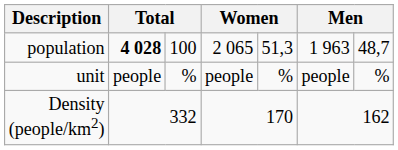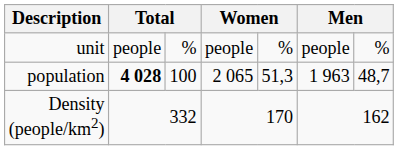 <table class="wikitable" style="text-align:right;">
 <tr>
 <th>Description</th>
 <th colspan=2>Total</th>
 <th colspan=2>Women</th>
 <th colspan=2>Men</th>
-</tr>
-<tr ->
-<td>population</td>
-<td><strong>4 028</strong></td>
-<td>100</td>
-<td>2 065</td>
-<td>51,3</td>
-<td>1 963</td>
-<td>48,7</td>
 </tr>
 <tr>
 <td>unit</td>
 <td>people</td>
 <td>%</td>
 <td>people</td>
 <td>%</td>
 <td>people</td>
 <td>%</td>
 </tr>
 <tr ->
+<td>population</td>
+<td><strong>4 028</strong></td>
+<td>100</td>
+<td>2 065</td>
+<td>51,3</td>
+<td>1 963</td>
+<td>48,7</td>
+</tr>
+<tr ->
 <td>Density<br>(people/km<sup>2</sup>)</td>
 <td colspan=2>332</td>
 <td colspan=2>170</td>
 <td colspan=2>162</td>
 </tr>
 </table>
